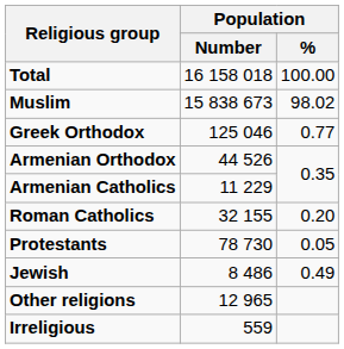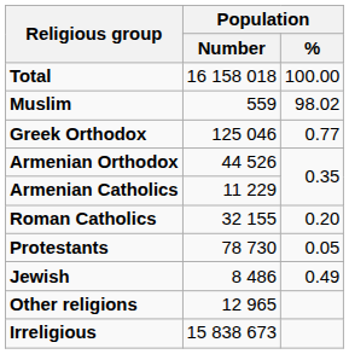 <table class="wikitable" style="text-align: right;">
 <tr>
 <th rowspan="2">Religious group</th>
 <th colspan="2">Population</th>
 </tr>
 <tr style="background:#e0e0e0;">
 <th>Number</th>
 <th>%</th>
 </tr>
 <tr>
 <td style="text-align:left;"><strong>Total</strong></td>
 <td>16 158 018</td>
 <td>100.00</td>
 </tr>
 <tr>
 <td style="text-align:left;"><strong>Muslim</strong></td>
-<td>15 838 673</td>
+<td>559</td>
 <td>98.02</td>
 </tr>
 <tr>
 <td style="text-align:left;"><strong>Greek Orthodox</strong></td>
 <td>125 046</td>
 <td>0.77</td>
 </tr>
 <tr>
 <td style="text-align:left;"><strong>Armenian Orthodox</strong></td>
 <td>44 526</td>
 <td rowspan="2">0.35</td>
 </tr>
 <tr>
 <td style="text-align:left;"><strong>Armenian Catholics</strong></td>
 <td>11 229</td>
 </tr>
 <tr>
 <td style="text-align:left;"><strong>Roman Catholics</strong></td>
 <td>32 155</td>
 <td>0.20</td>
 </tr>
 <tr>
 <td style="text-align:left;"><strong>Protestants</strong></td>
 <td>78 730</td>
 <td>0.05</td>
 </tr>
 <tr>
 <td style="text-align:left;"><strong>Jewish</strong></td>
 <td>8 486</td>
 <td>0.49</td>
 </tr>
 <tr>
 <td style="text-align:left;"><strong>Other religions</strong></td>
 <td>12 965</td>
 <td></td>
 </tr>
 <tr>
 <td style="text-align:left;"><strong>Irreligious</strong></td>
-<td>559</td>
+<td>15 838 673</td>
 <td></td>
 </tr>
 </table>
